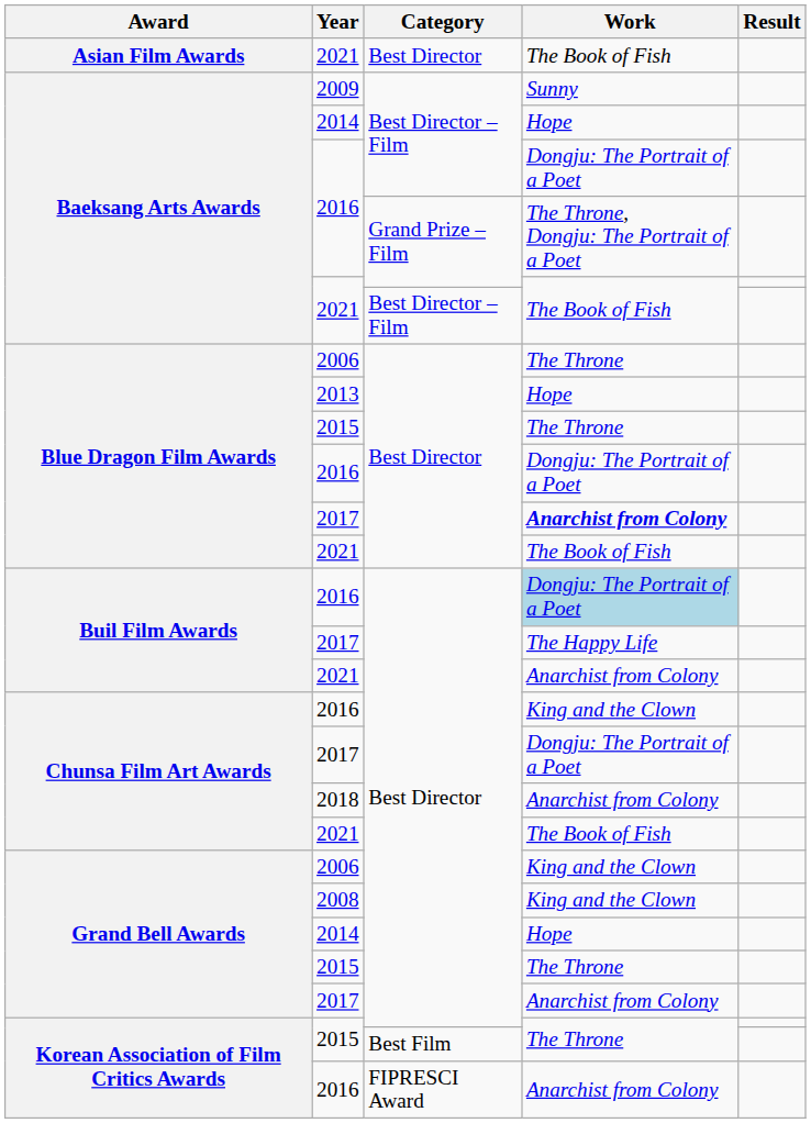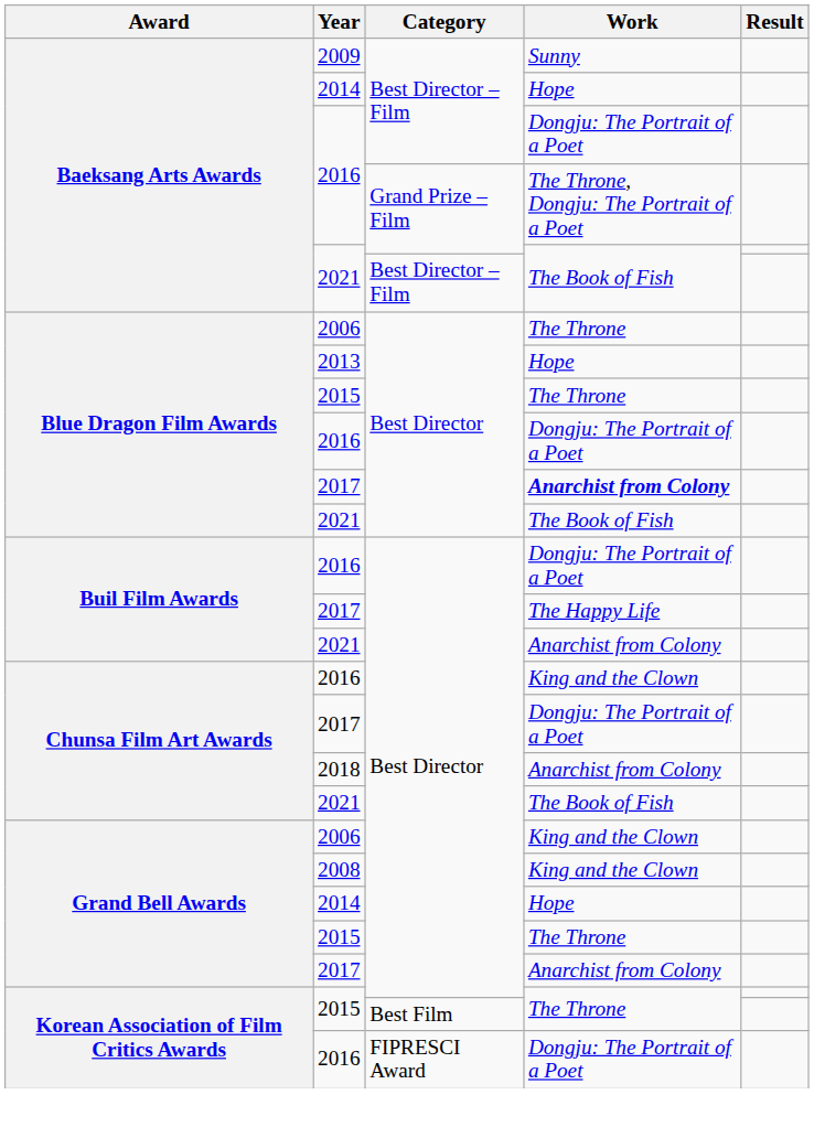 <table class="wikitable plainrowheaders sortable">
 <tr>
 <th>Award</th>
 <th>Year</th>
 <th>Category</th>
 <th>Work</th>
 <th>Result</th>
-</tr>
-<tr>
-<th scope=row><a href='#'>Asian Film Awards</a></th>
-<td><a href='#'>2021</a></td>
-<td><a href='#'>Best Director</a></td>
-<td><em>The Book of Fish</em></td>
-<td></td>
 </tr>
 <tr>
 <th scope=row rowspan="6"><a href='#'>Baeksang Arts Awards</a></th>
 <td><a href='#'>2009</a></td>
 <td rowspan="3"><a href='#'>Best Director – Film</a></td>
 <td><em><a href='#'>Sunny</a></em></td>
 <td></td>
 </tr>
 <tr>
 <td><a href='#'>2014</a></td>
 <td><em><a href='#'>Hope</a></em></td>
 <td></td>
 </tr>
 <tr>
 <td rowspan="2"><a href='#'>2016</a></td>
 <td><em><a href='#'>Dongju: The Portrait of a Poet</a></em></td>
 <td></td>
 </tr>
 <tr>
 <td rowspan="2"><a href='#'>Grand Prize – Film</a></td>
 <td><em><a href='#'>The Throne</a>,</em><br><em><a href='#'>Dongju: The Portrait of a Poet</a></em></td>
 <td></td>
 </tr>
 <tr>
 <td rowspan="2"><a href='#'>2021</a></td>
 <td rowspan="2"><em><a href='#'>The Book of Fish</a></em></td>
 <td></td>
 </tr>
 <tr>
 <td><a href='#'>Best Director – Film</a></td>
 <td></td>
 </tr>
 <tr>
 <th scope=row rowspan="6"><a href='#'>Blue Dragon Film Awards</a></th>
 <td><a href='#'>2006</a></td>
 <td rowspan="6"><a href='#'>Best Director</a></td>
 <td><em><a href='#'>The Throne</a></em></td>
 <td></td>
 </tr>
 <tr>
 <td><a href='#'>2013</a></td>
 <td><em><a href='#'>Hope</a></em></td>
 <td></td>
 </tr>
 <tr>
 <td><a href='#'>2015</a></td>
 <td><em><a href='#'>The Throne</a></em></td>
 <td></td>
 </tr>
 <tr>
 <td><a href='#'>2016</a></td>
 <td><em><a href='#'>Dongju: The Portrait of a Poet</a></em></td>
 <td></td>
 </tr>
 <tr>
 <td><a href='#'>2017</a></td>
 <td><strong><em><a href='#'>Anarchist from Colony</a></em></strong></td>
 <td></td>
 </tr>
 <tr>
 <td><a href='#'>2021</a></td>
 <td><em><a href='#'>The Book of Fish</a></em></td>
 <td></td>
 </tr>
 <tr>
 <th scope=row rowspan="3"><a href='#'>Buil Film Awards</a></th>
 <td><a href='#'>2016</a></td>
 <td rowspan="13">Best Director</td>
-<td style="background: lightblue;"><em><a href='#'>Dongju: The Portrait of a Poet</a></em></td>
+<td><em><a href='#'>Dongju: The Portrait of a Poet</a></em></td>
 <td></td>
 </tr>
 <tr>
 <td><a href='#'>2017</a></td>
 <td><em><a href='#'>The Happy Life</a></em></td>
 <td></td>
 </tr>
 <tr>
 <td><a href='#'>2021</a></td>
 <td><em><a href='#'>Anarchist from Colony</a></em></td>
 <td></td>
 </tr>
 <tr>
 <th scope=row rowspan="4"><a href='#'>Chunsa Film Art Awards</a></th>
 <td>2016</td>
 <td><em><a href='#'>King and the Clown</a></em></td>
 <td></td>
 </tr>
 <tr>
 <td>2017</td>
 <td><em><a href='#'>Dongju: The Portrait of a Poet</a></em></td>
 <td></td>
 </tr>
 <tr>
 <td>2018</td>
 <td><em><a href='#'>Anarchist from Colony</a></em></td>
 <td></td>
 </tr>
 <tr>
 <td><a href='#'>2021</a></td>
 <td><em><a href='#'>The Book of Fish</a></em></td>
 <td></td>
 </tr>
 <tr>
 <th scope=row rowspan="5"><a href='#'>Grand Bell Awards</a></th>
 <td><a href='#'>2006</a></td>
 <td><em><a href='#'>King and the Clown</a></em></td>
 <td></td>
 </tr>
 <tr>
 <td><a href='#'>2008</a></td>
 <td><em><a href='#'>King and the Clown</a></em></td>
 <td></td>
 </tr>
 <tr>
 <td><a href='#'>2014</a></td>
 <td><em><a href='#'>Hope</a></em></td>
 <td></td>
 </tr>
 <tr>
 <td><a href='#'>2015</a></td>
 <td><em><a href='#'>The Throne</a></em></td>
 <td></td>
 </tr>
 <tr>
 <td><a href='#'>2017</a></td>
 <td><em><a href='#'>Anarchist from Colony</a></em></td>
 <td></td>
 </tr>
 <tr>
 <th scope=row rowspan="3"><a href='#'>Korean Association of Film Critics Awards</a></th>
 <td rowspan="2">2015</td>
 <td rowspan="2"><em><a href='#'>The Throne</a></em></td>
 <td></td>
 </tr>
 <tr>
 <td>Best Film</td>
 <td></td>
 </tr>
 <tr>
 <td>2016</td>
 <td>FIPRESCI Award</td>
-<td><em><a href='#'>Anarchist from Colony</a></em></td>
+<td><em><a href='#'>Dongju: The Portrait of a Poet</a></em></td>
 <td></td>
 </tr>
 </table>
